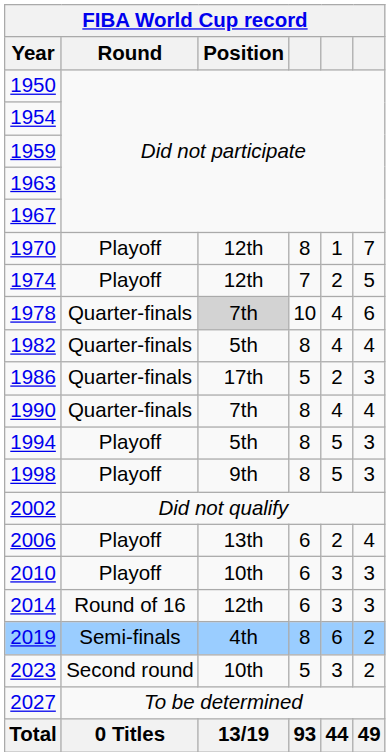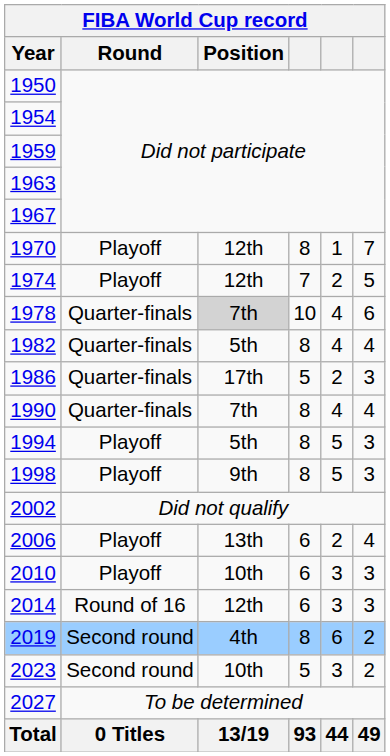 <table class="wikitable" style="text-align: center;">
 <tr>
 <th colspan=10><a href='#'>FIBA World Cup record</a></th>
 </tr>
 <tr>
 <th>Year</th>
 <th>Round</th>
 <th>Position</th>
 <th></th>
 <th></th>
 <th></th>
 </tr>
 <tr>
 <td> <a href='#'>1950</a></td>
 <td colspan="6" rowspan=5><em>Did not participate</em></td>
 </tr>
 <tr>
 <td> <a href='#'>1954</a></td>
 </tr>
 <tr>
 <td> <a href='#'>1959</a></td>
 </tr>
 <tr>
 <td> <a href='#'>1963</a></td>
 </tr>
 <tr>
 <td> <a href='#'>1967</a></td>
 </tr>
 <tr>
 <td> <a href='#'>1970</a></td>
 <td>Playoff</td>
 <td>12th</td>
 <td>8</td>
 <td>1</td>
 <td>7</td>
 </tr>
 <tr>
 <td> <a href='#'>1974</a></td>
 <td>Playoff</td>
 <td>12th</td>
 <td>7</td>
 <td>2</td>
 <td>5</td>
 </tr>
 <tr>
 <td> <a href='#'>1978</a></td>
 <td>Quarter-finals</td>
 <td style="background: lightgrey;">7th</td>
 <td>10</td>
 <td>4</td>
 <td>6</td>
 </tr>
 <tr>
 <td> <a href='#'>1982</a></td>
 <td>Quarter-finals</td>
 <td>5th</td>
 <td>8</td>
 <td>4</td>
 <td>4</td>
 </tr>
 <tr>
 <td> <a href='#'>1986</a></td>
 <td>Quarter-finals</td>
 <td>17th</td>
 <td>5</td>
 <td>2</td>
 <td>3</td>
 </tr>
 <tr>
 <td> <a href='#'>1990</a></td>
 <td>Quarter-finals</td>
 <td>7th</td>
 <td>8</td>
 <td>4</td>
 <td>4</td>
 </tr>
 <tr>
 <td> <a href='#'>1994</a></td>
 <td>Playoff</td>
 <td>5th</td>
 <td>8</td>
 <td>5</td>
 <td>3</td>
 </tr>
 <tr>
 <td> <a href='#'>1998</a></td>
 <td>Playoff</td>
 <td>9th</td>
 <td>8</td>
 <td>5</td>
 <td>3</td>
 </tr>
 <tr>
 <td> <a href='#'>2002</a></td>
 <td colspan="6"><em>Did not qualify</em></td>
 </tr>
 <tr>
 <td> <a href='#'>2006</a></td>
 <td>Playoff</td>
 <td>13th</td>
 <td>6</td>
 <td>2</td>
 <td>4</td>
 </tr>
 <tr>
 <td> <a href='#'>2010</a></td>
 <td>Playoff</td>
 <td>10th</td>
 <td>6</td>
 <td>3</td>
 <td>3</td>
 </tr>
 <tr>
 <td> <a href='#'>2014</a></td>
 <td>Round of 16</td>
 <td>12th</td>
 <td>6</td>
 <td>3</td>
 <td>3</td>
 </tr>
 <tr style="background:#9acdff;">
 <td> <a href='#'>2019</a></td>
-<td>Semi-finals</td>
+<td>Second round</td>
 <td>4th</td>
 <td>8</td>
 <td>6</td>
 <td>2</td>
 </tr>
 <tr>
 <td> <a href='#'>2023</a></td>
 <td>Second round</td>
 <td>10th</td>
 <td>5</td>
 <td>3</td>
 <td>2</td>
 </tr>
 <tr>
 <td> <a href='#'>2027</a></td>
 <td colspan=5><em>To be determined</em></td>
 </tr>
 <tr>
 <th>Total</th>
 <th>0 Titles</th>
 <th>13/19</th>
 <th>93</th>
 <th>44</th>
 <th>49</th>
 </tr>
 </table>
